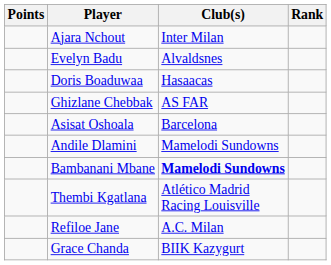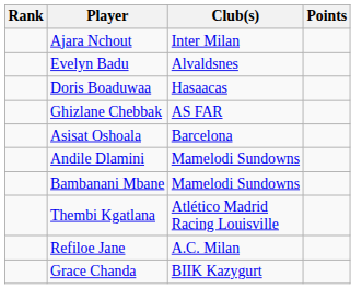 <table class="wikitable plainrowheaders sortable">
 <tr>
-<th>Points</th>
+<th>Rank</th>
 <th>Player</th>
 <th>Club(s)</th>
-<th>Rank</th>
+<th>Points</th>
 </tr>
 <tr>
 <td></td>
 <td> <a href='#'>Ajara Nchout</a></td>
 <td> <a href='#'>Inter Milan</a></td>
 <td></td>
 </tr>
 <tr>
 <td></td>
 <td> <a href='#'>Evelyn Badu</a></td>
 <td> <a href='#'>Alvaldsnes</a></td>
 <td></td>
 </tr>
 <tr>
 <td></td>
 <td> <a href='#'>Doris Boaduwaa</a></td>
 <td> <a href='#'>Hasaacas</a></td>
 <td></td>
 </tr>
 <tr>
 <td></td>
 <td> <a href='#'>Ghizlane Chebbak</a></td>
 <td> <a href='#'>AS FAR</a></td>
 <td></td>
 </tr>
 <tr>
 <td></td>
 <td> <a href='#'>Asisat Oshoala</a></td>
 <td> <a href='#'>Barcelona</a></td>
 <td></td>
 </tr>
 <tr>
 <td></td>
 <td> <a href='#'>Andile Dlamini</a></td>
 <td> <a href='#'>Mamelodi Sundowns</a></td>
 <td></td>
 </tr>
 <tr>
 <td></td>
 <td> <a href='#'>Bambanani Mbane</a></td>
-<td><strong> <a href='#'>Mamelodi Sundowns</a></strong></td>
+<td> <a href='#'>Mamelodi Sundowns</a></td>
 <td></td>
 </tr>
 <tr>
 <td></td>
 <td> <a href='#'>Thembi Kgatlana</a></td>
 <td> <a href='#'>Atlético Madrid</a><br> <a href='#'>Racing Louisville</a></td>
 <td></td>
 </tr>
 <tr>
 <td></td>
 <td> <a href='#'>Refiloe Jane</a></td>
 <td> <a href='#'>A.C. Milan</a></td>
 <td></td>
 </tr>
 <tr>
 <td></td>
 <td> <a href='#'>Grace Chanda</a></td>
 <td> <a href='#'>BIIK Kazygurt</a></td>
 <td></td>
 </tr>
 </table>
